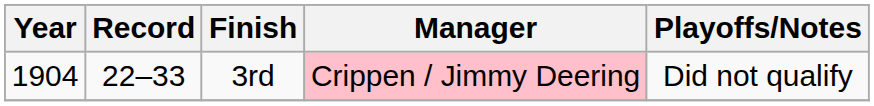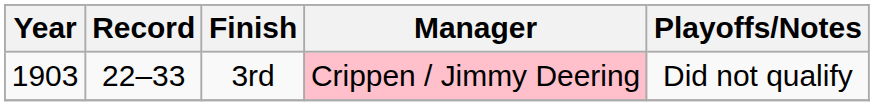 <table class="wikitable" style="text-align:center">
 <tr>
 <th>Year</th>
 <th>Record</th>
 <th>Finish</th>
 <th>Manager</th>
 <th>Playoffs/Notes</th>
 </tr>
 <tr>
-<td>1904</td>
+<td>1903</td>
 <td>22–33</td>
 <td>3rd</td>
 <td style="background: pink;">Crippen / Jimmy Deering</td>
 <td>Did not qualify</td>
 </tr>
 <tr>
 </tr>
 </table>
